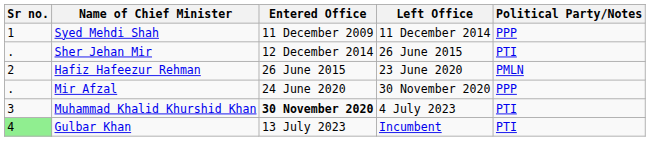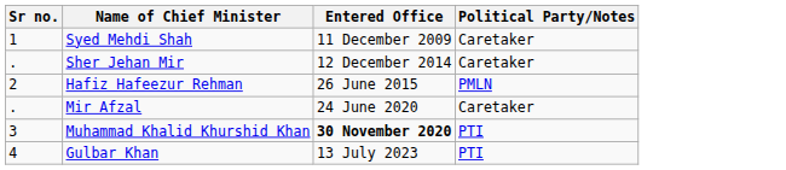 <table class="wikitable">
 <tr>
 <th>Sr no.</th>
 <th>Name of Chief Minister</th>
 <th>Entered Office</th>
-<th>Left Office</th>
 <th>Political Party/Notes</th>
 </tr>
 <tr>
 <td>1</td>
 <td><a href='#'>Syed Mehdi Shah</a></td>
 <td>11 December 2009</td>
-<td>11 December 2014</td>
-<td><a href='#'>PPP</a></td>
+<td>Caretaker</td>
 </tr>
 <tr>
 <td>.</td>
 <td><a href='#'>Sher Jehan Mir</a></td>
 <td>12 December 2014</td>
-<td>26 June 2015</td>
-<td><a href='#'>PTI</a></td>
+<td>Caretaker</td>
 </tr>
 <tr>
 <td>2</td>
 <td><a href='#'>Hafiz Hafeezur Rehman</a></td>
 <td>26 June 2015</td>
-<td>23 June 2020</td>
 <td><a href='#'>PMLN</a></td>
 </tr>
 <tr>
 <td>.</td>
 <td><a href='#'>Mir Afzal</a></td>
 <td>24 June 2020</td>
-<td>30 November 2020</td>
-<td><a href='#'>PPP</a></td>
+<td>Caretaker</td>
 </tr>
 <tr>
 <td>3</td>
 <td><a href='#'>Muhammad Khalid Khurshid Khan</a></td>
 <td><strong>30 November 2020</strong></td>
-<td>4 July 2023</td>
 <td><a href='#'>PTI</a></td>
 </tr>
 <tr>
-<td style="background: lightgreen;">4</td>
+<td>4</td>
 <td><a href='#'>Gulbar Khan</a></td>
 <td>13 July 2023</td>
-<td><a href='#'>Incumbent</a></td>
 <td><a href='#'>PTI</a></td>
 </tr>
 </table>
